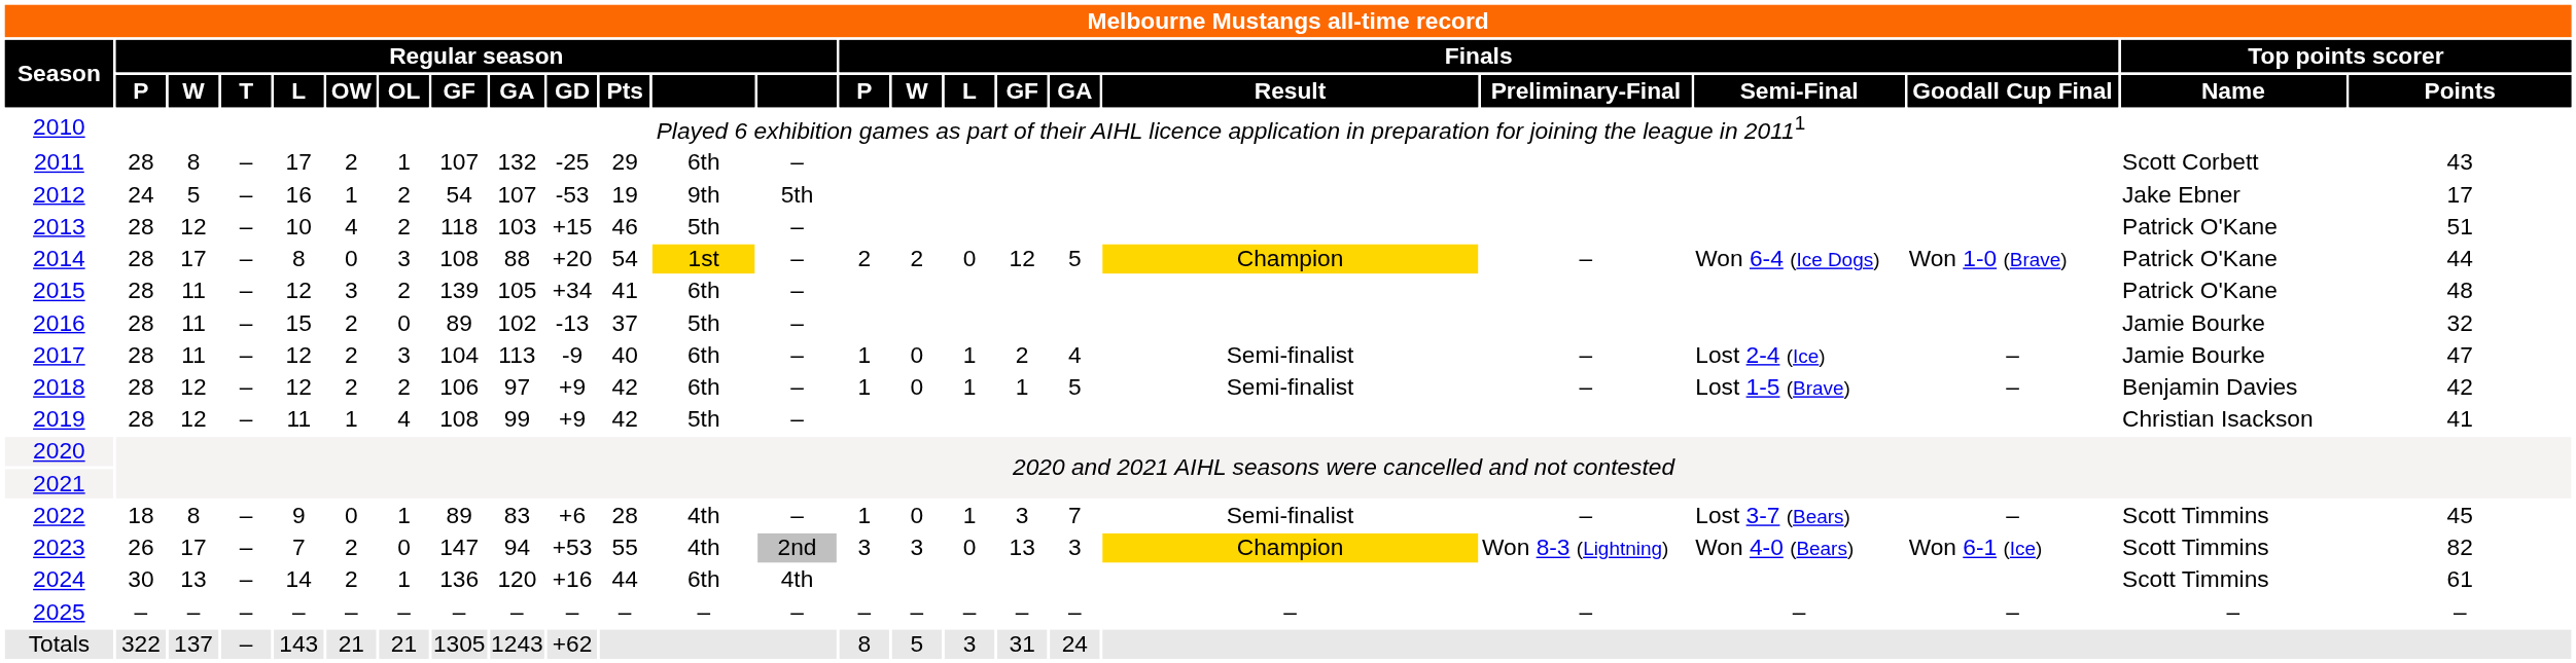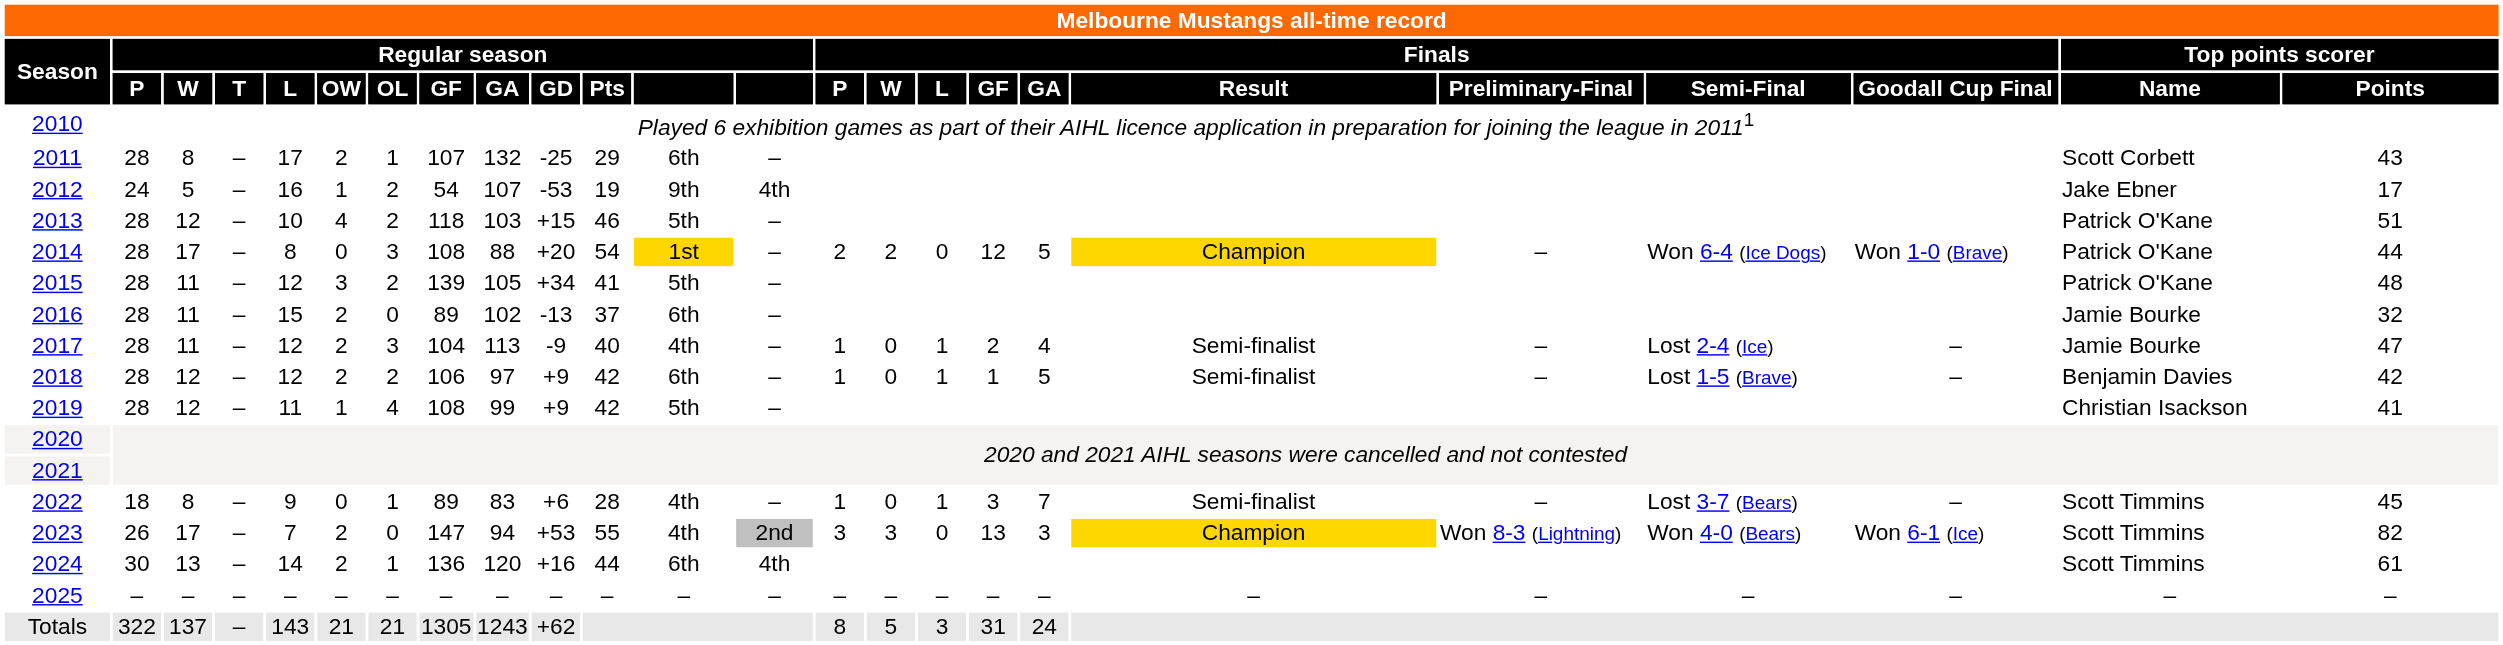 <table class="toccolours" style="width:110em;text-align: center">
 <tr>
 <th colspan="25" style="background:#fc6902;color:white;border:#fc6902 1px solid">Melbourne Mustangs all-time record</th>
 </tr>
 <tr>
 <th rowspan="2" style="background:#000000;color:white;border:#000000 1px solid; width: 70px">Season</th>
 <th colspan="12" style="background:#000000;color:white;border:#000000 1px solid">Regular season</th>
 <th colspan="9" style="background:#000000;color:white;border:#000000 1px solid">Finals</th>
 <th colspan="2" style="background:#000000;color:white;border:#000000 1px solid">Top points scorer</th>
 </tr>
 <tr>
 <th style="background:#000000;color:white;border:#000000 1px solid; width: 30px">P</th>
 <th style="background:#000000;color:white;border:#000000 1px solid; width: 30px">W</th>
 <th style="background:#000000;color:white;border:#000000 1px solid; width: 30px">T</th>
 <th style="background:#000000;color:white;border:#000000 1px solid; width: 30px">L</th>
 <th style="background:#000000;color:white;border:#000000 1px solid; width: 30px">OW</th>
 <th style="background:#000000;color:white;border:#000000 1px solid; width: 30px">OL</th>
 <th style="background:#000000;color:white;border:#000000 1px solid; width: 30px">GF</th>
 <th style="background:#000000;color:white;border:#000000 1px solid; width: 30px">GA</th>
 <th style="background:#000000;color:white;border:#000000 1px solid; width: 30px">GD</th>
 <th style="background:#000000;color:white;border:#000000 1px solid; width: 30px">Pts</th>
 <th style="background:#000000;color:white;border:#000000 1px solid"></th>
 <th style="background:#000000;color:white;border:#000000 1px solid; width: 50px"></th>
 <th style="background:#000000;color:white;border:#000000 1px solid; width: 30px">P</th>
 <th style="background:#000000;color:white;border:#000000 1px solid; width: 30px">W</th>
 <th style="background:#000000;color:white;border:#000000 1px solid; width: 30px">L</th>
 <th style="background:#000000;color:white;border:#000000 1px solid; width: 30px">GF</th>
 <th style="background:#000000;color:white;border:#000000 1px solid; width: 30px">GA</th>
 <th style="background:#000000;color:white;border:#000000 1px solid">Result</th>
 <th style="background:#000000;color:white;border:#000000 1px solid; width: 140px">Preliminary-Final</th>
 <th style="background:#000000;color:white;border:#000000 1px solid; width: 140px">Semi-Final</th>
 <th style="background:#000000;color:white;border:#000000 1px solid; width: 140px">Goodall Cup Final</th>
 <th style="background:#000000;color:white;border:#000000 1px solid; width: 150px">Name</th>
 <th style="background:#000000;color:white;border:#000000 1px solid">Points</th>
 </tr>
 <tr>
 <td><a href='#'>2010</a></td>
 <td colspan=22><em>Played 6 exhibition games as part of their AIHL licence application in preparation for joining the league in 2011</em><sup>1</sup></td>
 </tr>
 <tr>
 <td><a href='#'>2011</a></td>
 <td>28</td>
 <td>8</td>
 <td>–</td>
 <td>17</td>
 <td>2</td>
 <td>1</td>
 <td>107</td>
 <td>132</td>
 <td>-25</td>
 <td>29</td>
 <td>6th</td>
 <td>–</td>
 <td colspan="9"></td>
 <td align="left"> Scott Corbett</td>
 <td>43</td>
 </tr>
 <tr>
 <td><a href='#'>2012</a></td>
 <td>24</td>
 <td>5</td>
 <td>–</td>
 <td>16</td>
 <td>1</td>
 <td>2</td>
 <td>54</td>
 <td>107</td>
 <td>-53</td>
 <td>19</td>
 <td>9th</td>
-<td>5th</td>
+<td>4th</td>
 <td colspan="9"></td>
 <td align="left"> Jake Ebner</td>
 <td>17</td>
 </tr>
 <tr>
 <td><a href='#'>2013</a></td>
 <td>28</td>
 <td>12</td>
 <td>–</td>
 <td>10</td>
 <td>4</td>
 <td>2</td>
 <td>118</td>
 <td>103</td>
 <td>+15</td>
 <td>46</td>
 <td>5th</td>
 <td>–</td>
 <td colspan="9"></td>
 <td align="left"> Patrick O'Kane</td>
 <td>51</td>
 </tr>
 <tr>
 <td><a href='#'>2014</a></td>
 <td>28</td>
 <td>17</td>
 <td>–</td>
 <td>8</td>
 <td>0</td>
 <td>3</td>
 <td>108</td>
 <td>88</td>
 <td>+20</td>
 <td>54</td>
 <td bgcolor="gold">1st</td>
 <td>–</td>
 <td>2</td>
 <td>2</td>
 <td>0</td>
 <td>12</td>
 <td>5</td>
 <td bgcolor="gold">Champion</td>
 <td>–</td>
 <td align="left">Won <a href='#'>6-4</a> <small>(<a href='#'>Ice Dogs</a>)</small></td>
 <td align="left">Won <a href='#'>1-0</a> <small>(<a href='#'>Brave</a>)</small></td>
 <td align="left"> Patrick O'Kane</td>
 <td>44</td>
 </tr>
 <tr>
 <td><a href='#'>2015</a></td>
 <td>28</td>
 <td>11</td>
 <td>–</td>
 <td>12</td>
 <td>3</td>
 <td>2</td>
 <td>139</td>
 <td>105</td>
 <td>+34</td>
 <td>41</td>
-<td>6th</td>
+<td>5th</td>
 <td>–</td>
 <td colspan="9"></td>
 <td align="left"> Patrick O'Kane</td>
 <td>48</td>
 </tr>
 <tr>
 <td><a href='#'>2016</a></td>
 <td>28</td>
 <td>11</td>
 <td>–</td>
 <td>15</td>
 <td>2</td>
 <td>0</td>
 <td>89</td>
 <td>102</td>
 <td>-13</td>
 <td>37</td>
-<td>5th</td>
+<td>6th</td>
 <td>–</td>
 <td colspan="9"></td>
 <td align="left"> Jamie Bourke</td>
 <td>32</td>
 </tr>
 <tr>
 <td><a href='#'>2017</a></td>
 <td>28</td>
 <td>11</td>
 <td>–</td>
 <td>12</td>
 <td>2</td>
 <td>3</td>
 <td>104</td>
 <td>113</td>
 <td>-9</td>
 <td>40</td>
-<td>6th</td>
+<td>4th</td>
 <td>–</td>
 <td>1</td>
 <td>0</td>
 <td>1</td>
 <td>2</td>
 <td>4</td>
 <td>Semi-finalist</td>
 <td>–</td>
 <td align="left">Lost <a href='#'>2-4</a> <small>(<a href='#'>Ice</a>)</small></td>
 <td>–</td>
 <td align="left"> Jamie Bourke</td>
 <td>47</td>
 </tr>
 <tr>
 <td><a href='#'>2018</a></td>
 <td>28</td>
 <td>12</td>
 <td>–</td>
 <td>12</td>
 <td>2</td>
 <td>2</td>
 <td>106</td>
 <td>97</td>
 <td>+9</td>
 <td>42</td>
 <td>6th</td>
 <td>–</td>
 <td>1</td>
 <td>0</td>
 <td>1</td>
 <td>1</td>
 <td>5</td>
 <td>Semi-finalist</td>
 <td>–</td>
 <td align="left">Lost <a href='#'>1-5</a> <small>(<a href='#'>Brave</a>)</small></td>
 <td>–</td>
 <td align="left"> Benjamin Davies</td>
 <td>42</td>
 </tr>
 <tr>
 <td><a href='#'>2019</a></td>
 <td>28</td>
 <td>12</td>
 <td>–</td>
 <td>11</td>
 <td>1</td>
 <td>4</td>
 <td>108</td>
 <td>99</td>
 <td>+9</td>
 <td>42</td>
 <td>5th</td>
 <td>–</td>
 <td colspan="9"></td>
 <td align="left"> Christian Isackson</td>
 <td>41</td>
 </tr>
 <tr>
 <td bgcolor="#f5f2f2"><a href='#'>2020</a></td>
 <td rowspan="2" colspan=23 bgcolor="#f5f2f2"><em>2020 and 2021 AIHL seasons were cancelled and not contested</em></td>
 </tr>
 <tr>
 <td bgcolor="#f5f2f2"><a href='#'>2021</a></td>
 </tr>
 <tr>
 <td><a href='#'>2022</a></td>
 <td>18</td>
 <td>8</td>
 <td>–</td>
 <td>9</td>
 <td>0</td>
 <td>1</td>
 <td>89</td>
 <td>83</td>
 <td>+6</td>
 <td>28</td>
 <td>4th</td>
 <td>–</td>
 <td>1</td>
 <td>0</td>
 <td>1</td>
 <td>3</td>
 <td>7</td>
 <td>Semi-finalist</td>
 <td>–</td>
 <td align="left">Lost <a href='#'>3-7</a> <small>(<a href='#'>Bears</a>)</small></td>
 <td>–</td>
 <td align="left"> Scott Timmins</td>
 <td>45</td>
 </tr>
 <tr>
 <td><a href='#'>2023</a></td>
 <td>26</td>
 <td>17</td>
 <td>–</td>
 <td>7</td>
 <td>2</td>
 <td>0</td>
 <td>147</td>
 <td>94</td>
 <td>+53</td>
 <td>55</td>
 <td>4th</td>
 <td bgcolor="silver">2nd</td>
 <td>3</td>
 <td>3</td>
 <td>0</td>
 <td>13</td>
 <td>3</td>
 <td bgcolor="gold">Champion</td>
 <td align="left">Won <a href='#'>8-3</a> <small>(<a href='#'>Lightning</a>)</small></td>
 <td align="left">Won <a href='#'>4-0</a> <small>(<a href='#'>Bears</a>)</small></td>
 <td align="left">Won <a href='#'>6-1</a> <small>(<a href='#'>Ice</a>)</small></td>
 <td align="left"> Scott Timmins</td>
 <td>82</td>
 </tr>
 <tr>
 <td><a href='#'>2024</a></td>
 <td>30</td>
 <td>13</td>
 <td>–</td>
 <td>14</td>
 <td>2</td>
 <td>1</td>
 <td>136</td>
 <td>120</td>
 <td>+16</td>
 <td>44</td>
 <td>6th</td>
 <td>4th</td>
 <td colspan="9"></td>
 <td align="left"> Scott Timmins</td>
 <td>61</td>
 </tr>
 <tr>
 <td><a href='#'>2025</a></td>
 <td>–</td>
 <td>–</td>
 <td>–</td>
 <td>–</td>
 <td>–</td>
 <td>–</td>
 <td>–</td>
 <td>–</td>
 <td>–</td>
 <td>–</td>
 <td>–</td>
 <td>–</td>
 <td>–</td>
 <td>–</td>
 <td>–</td>
 <td>–</td>
 <td>–</td>
 <td>–</td>
 <td>–</td>
 <td>–</td>
 <td>–</td>
 <td>–</td>
 <td>–</td>
 </tr>
 <tr>
 <td bgcolor="#e8e8e8">Totals</td>
 <td bgcolor="#e8e8e8">322</td>
 <td bgcolor="#e8e8e8">137</td>
 <td bgcolor="#e8e8e8">–</td>
 <td bgcolor="#e8e8e8">143</td>
 <td bgcolor="#e8e8e8">21</td>
 <td bgcolor="#e8e8e8">21</td>
 <td bgcolor="#e8e8e8">1305</td>
 <td bgcolor="#e8e8e8">1243</td>
 <td bgcolor="#e8e8e8">+62</td>
 <td colspan=3 bgcolor="#e8e8e8"></td>
 <td bgcolor="#e8e8e8">8</td>
 <td bgcolor="#e8e8e8">5</td>
 <td bgcolor="#e8e8e8">3</td>
 <td bgcolor="#e8e8e8">31</td>
 <td bgcolor="#e8e8e8">24</td>
 <td colspan=6 bgcolor="#e8e8e8"></td>
 </tr>
 <tr>
 </tr>
 </table>
